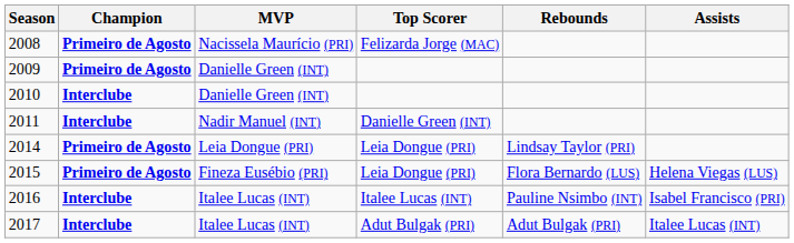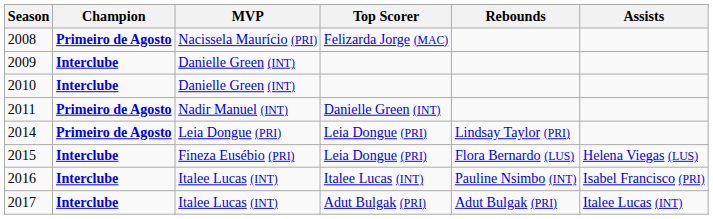 <table class="wikitable" style="font-size:90%;">
 <tr>
 <th>Season</th>
 <th>Champion</th>
 <th>MVP</th>
 <th>Top Scorer</th>
 <th>Rebounds</th>
 <th>Assists</th>
 </tr>
 <tr>
 <td>2008</td>
 <td><strong><a href='#'>Primeiro de Agosto</a></strong></td>
 <td> <a href='#'>Nacissela Maurício</a> <small><a href='#'>(PRI)</a></small></td>
 <td> <a href='#'>Felizarda Jorge</a> <small><a href='#'>(MAC)</a></small></td>
 <td></td>
 <td></td>
 </tr>
 <tr>
 <td>2009</td>
-<td><strong><a href='#'>Primeiro de Agosto</a></strong></td>
+<td><strong><a href='#'>Interclube</a></strong></td>
 <td> <a href='#'>Danielle Green</a> <small><a href='#'>(INT)</a></small></td>
 <td></td>
 <td></td>
 <td></td>
 </tr>
 <tr>
 <td>2010</td>
 <td><strong><a href='#'>Interclube</a></strong></td>
 <td> <a href='#'>Danielle Green</a> <small><a href='#'>(INT)</a></small></td>
 <td></td>
 <td></td>
 <td></td>
 </tr>
 <tr>
 <td>2011</td>
-<td><strong><a href='#'>Interclube</a></strong></td>
+<td><strong><a href='#'>Primeiro de Agosto</a></strong></td>
 <td> <a href='#'>Nadir Manuel</a> <small><a href='#'>(INT)</a></small></td>
 <td> <a href='#'>Danielle Green</a> <small><a href='#'>(INT)</a></small></td>
 <td></td>
 <td></td>
 </tr>
 <tr>
 <td>2014 </td>
 <td><strong><a href='#'>Primeiro de Agosto</a></strong></td>
 <td> <a href='#'>Leia Dongue</a> <small><a href='#'>(PRI)</a></small></td>
 <td> <a href='#'>Leia Dongue</a> <small><a href='#'>(PRI)</a></small></td>
 <td> <a href='#'>Lindsay Taylor</a> <small><a href='#'>(PRI)</a></small></td>
 <td></td>
 </tr>
 <tr>
 <td>2015</td>
-<td><strong><a href='#'>Primeiro de Agosto</a></strong></td>
+<td><strong><a href='#'>Interclube</a></strong></td>
 <td> <a href='#'>Fineza Eusébio</a> <small><a href='#'>(PRI)</a></small></td>
 <td> <a href='#'>Leia Dongue</a> <small><a href='#'>(PRI)</a></small></td>
 <td> <a href='#'>Flora Bernardo</a> <small><a href='#'>(LUS)</a></small></td>
 <td> <a href='#'>Helena Viegas</a> <small><a href='#'>(LUS)</a></small></td>
 </tr>
 <tr>
 <td>2016</td>
 <td><strong><a href='#'>Interclube</a></strong></td>
 <td> <a href='#'>Italee Lucas</a> <small><a href='#'>(INT)</a></small></td>
 <td> <a href='#'>Italee Lucas</a> <small><a href='#'>(INT)</a></small></td>
 <td> <a href='#'>Pauline Nsimbo</a> <small><a href='#'>(INT)</a></small></td>
 <td> <a href='#'>Isabel Francisco</a> <small><a href='#'>(PRI)</a></small></td>
 </tr>
 <tr>
 <td>2017</td>
 <td><strong><a href='#'>Interclube</a></strong></td>
 <td> <a href='#'>Italee Lucas</a> <small><a href='#'>(INT)</a></small></td>
 <td> <a href='#'>Adut Bulgak</a> <small><a href='#'>(PRI)</a></small></td>
 <td> <a href='#'>Adut Bulgak</a> <small><a href='#'>(PRI)</a></small></td>
 <td> <a href='#'>Italee Lucas</a> <small><a href='#'>(INT)</a></small></td>
 </tr>
 </table>
